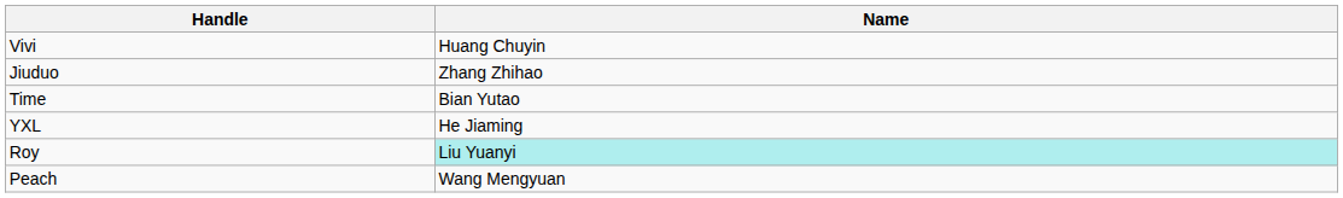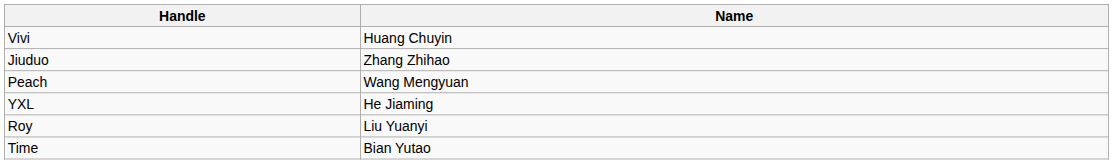 <table class="wikitable" style="width:95%; font-size:95%">
 <tr>
 <th scope="col">Handle</th>
 <th scope="col">Name</th>
 </tr>
 <tr>
 <td>Vivi</td>
 <td>Huang Chuyin</td>
 </tr>
 <tr>
 <td>Jiuduo</td>
 <td>Zhang Zhihao</td>
 </tr>
 <tr>
-<td>Time</td>
-<td>Bian Yutao</td>
+<td>Peach</td>
+<td>Wang Mengyuan</td>
 </tr>
 <tr>
 <td>YXL</td>
 <td>He Jiaming</td>
 </tr>
 <tr>
 <td>Roy</td>
-<td style="background: paleturquoise;">Liu Yuanyi</td>
+<td>Liu Yuanyi</td>
 </tr>
 <tr>
-<td>Peach</td>
-<td>Wang Mengyuan</td>
+<td>Time</td>
+<td>Bian Yutao</td>
 </tr>
 </table>
